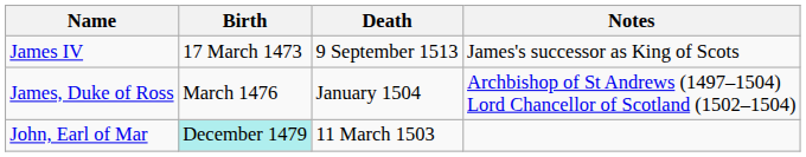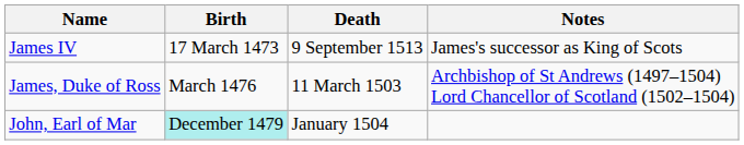 <table class="wikitable">
 <tr>
 <th scope="col">Name</th>
 <th scope="col">Birth</th>
 <th scope="col">Death</th>
 <th scope="col">Notes</th>
 </tr>
 <tr>
 <td><a href='#'>James IV</a></td>
 <td>17 March 1473</td>
 <td>9 September 1513</td>
 <td>James's successor as King of Scots</td>
 </tr>
 <tr>
 <td><a href='#'>James, Duke of Ross</a></td>
 <td>March 1476</td>
-<td>January 1504</td>
+<td>11 March 1503</td>
 <td><a href='#'>Archbishop of St Andrews</a> (1497–1504)<br><a href='#'>Lord Chancellor of Scotland</a> (1502–1504)</td>
 </tr>
 <tr>
 <td><a href='#'>John, Earl of Mar</a></td>
 <td style="background: paleturquoise;">December 1479</td>
-<td>11 March 1503</td>
+<td>January 1504</td>
 <td rowspan="4"></td>
 </tr>
 </table>
